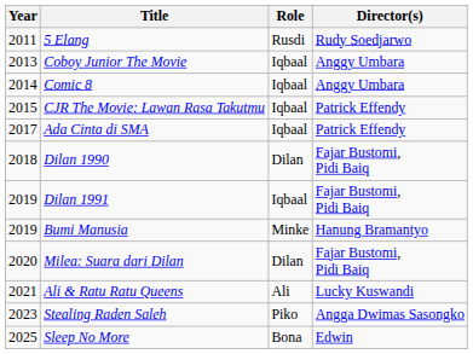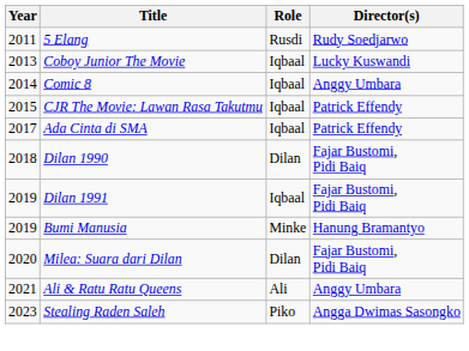 <table class="wikitable sortable">
 <tr>
 <th>Year</th>
 <th>Title</th>
 <th>Role</th>
 <th>Director(s)</th>
 </tr>
 <tr>
 <td>2011</td>
 <td><em><a href='#'>5 Elang</a></em> <br></td>
 <td>Rusdi</td>
 <td><a href='#'>Rudy Soedjarwo</a></td>
 </tr>
 <tr>
 <td>2013</td>
 <td><em><a href='#'>Coboy Junior The Movie</a></em></td>
 <td>Iqbaal</td>
-<td><a href='#'>Anggy Umbara</a></td>
+<td><a href='#'>Lucky Kuswandi</a></td>
 </tr>
 <tr>
 <td>2014</td>
 <td><em><a href='#'>Comic 8</a></em></td>
 <td>Iqbaal</td>
 <td><a href='#'>Anggy Umbara</a></td>
 </tr>
 <tr>
 <td>2015</td>
 <td><em><a href='#'>CJR The Movie: Lawan Rasa Takutmu</a></em> <br></td>
 <td>Iqbaal</td>
 <td><a href='#'>Patrick Effendy</a></td>
 </tr>
 <tr>
 <td>2017</td>
 <td><em><a href='#'>Ada Cinta di SMA</a></em> <br></td>
 <td>Iqbaal</td>
 <td><a href='#'>Patrick Effendy</a></td>
 </tr>
 <tr>
 <td>2018</td>
 <td><em><a href='#'>Dilan 1990</a></em></td>
 <td>Dilan</td>
 <td><a href='#'>Fajar Bustomi</a>, <br><a href='#'>Pidi Baiq</a></td>
 </tr>
 <tr>
 <td>2019</td>
 <td><em><a href='#'>Dilan 1991</a></em></td>
 <td>Iqbaal</td>
 <td><a href='#'>Fajar Bustomi</a>, <br><a href='#'>Pidi Baiq</a></td>
 </tr>
 <tr>
 <td>2019</td>
 <td><em><a href='#'>Bumi Manusia</a></em> <br></td>
 <td>Minke</td>
 <td><a href='#'>Hanung Bramantyo</a></td>
 </tr>
 <tr>
 <td>2020</td>
 <td><em><a href='#'>Milea: Suara dari Dilan</a></em></td>
 <td>Dilan</td>
 <td><a href='#'>Fajar Bustomi</a>, <br><a href='#'>Pidi Baiq</a></td>
 </tr>
 <tr>
 <td>2021</td>
 <td><em><a href='#'>Ali & Ratu Ratu Queens</a></em></td>
 <td>Ali</td>
-<td><a href='#'>Lucky Kuswandi</a></td>
+<td><a href='#'>Anggy Umbara</a></td>
 </tr>
 <tr>
 <td>2023</td>
 <td><em><a href='#'>Stealing Raden Saleh</a></em></td>
 <td>Piko</td>
 <td><a href='#'>Angga Dwimas Sasongko</a></td>
 </tr>
-<tr>
-<td>2025</td>
-<td><em><a href='#'>Sleep No More</a></em></td>
-<td>Bona</td>
-<td><a href='#'>Edwin</a></td>
-</tr>
 </table>
